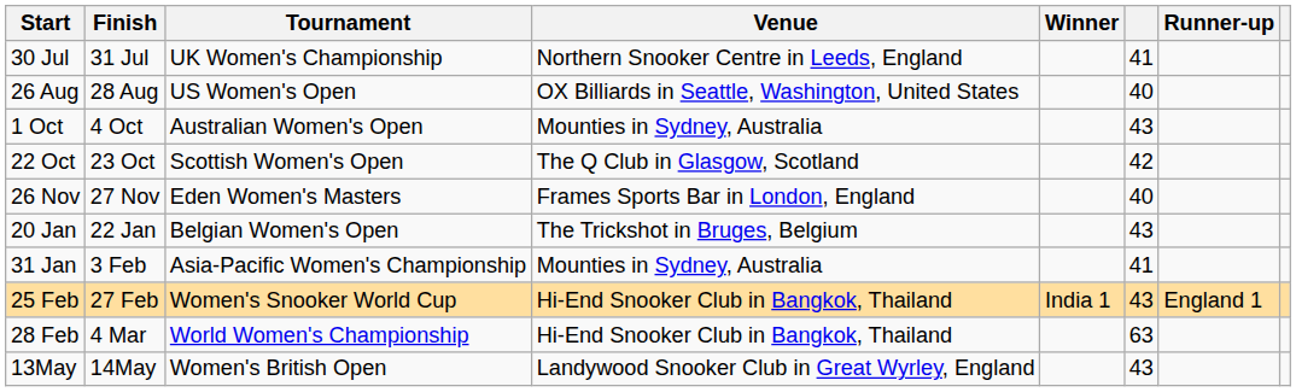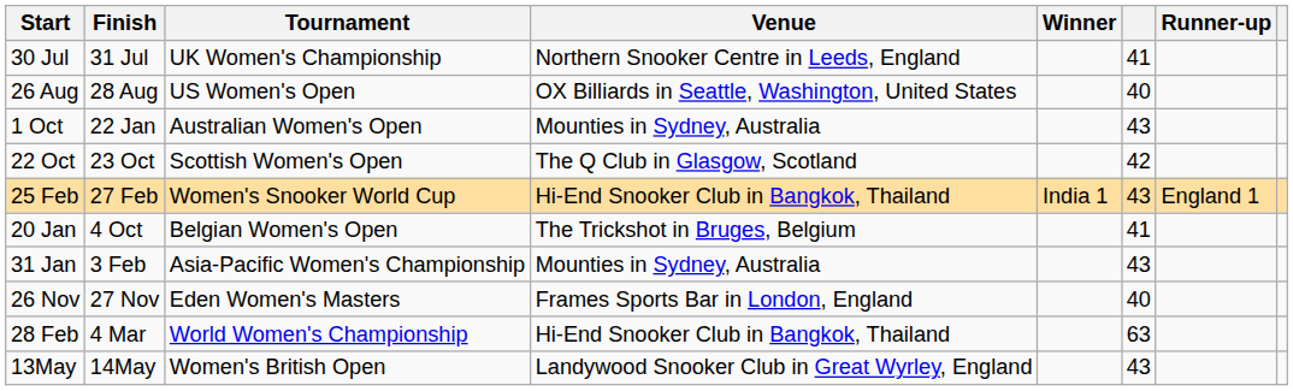 <table class="wikitable" style="font-size: 90%">
 <tr>
 <th>Start</th>
 <th>Finish</th>
 <th>Tournament</th>
 <th>Venue</th>
 <th>Winner</th>
 <th></th>
 <th>Runner-up</th>
 <th></th>
 </tr>
 <tr>
 <td>30 Jul</td>
 <td>31 Jul</td>
 <td>UK Women's Championship</td>
 <td>Northern Snooker Centre in <a href='#'>Leeds</a>, England</td>
 <td></td>
 <td style="text-align:center;">41</td>
 <td></td>
 <td style="text-align:center;"></td>
 </tr>
 <tr>
 <td>26 Aug</td>
 <td>28 Aug</td>
 <td>US Women's Open</td>
 <td>OX Billiards in <a href='#'>Seattle</a>, <a href='#'>Washington</a>, United States</td>
 <td></td>
 <td style="text-align:center;">40</td>
 <td></td>
 <td style="text-align:center;"></td>
 </tr>
 <tr>
 <td>1 Oct</td>
-<td>4 Oct</td>
+<td>22 Jan</td>
 <td>Australian Women's Open</td>
 <td>Mounties in <a href='#'>Sydney</a>, Australia</td>
 <td></td>
 <td style="text-align:center;">43</td>
 <td></td>
 <td style="text-align:center;"></td>
 </tr>
 <tr>
 <td>22 Oct</td>
 <td>23 Oct</td>
 <td>Scottish Women's Open</td>
 <td data-sort-value="Q Club">The Q Club in <a href='#'>Glasgow</a>, Scotland</td>
 <td></td>
 <td style="text-align:center;">42</td>
 <td></td>
 <td style="text-align:center;"></td>
 </tr>
-<tr>
-<td>26 Nov</td>
-<td>27 Nov</td>
-<td>Eden Women's Masters</td>
-<td>Frames Sports Bar in <a href='#'>London</a>, England</td>
-<td></td>
-<td style="text-align:center;">40</td>
-<td></td>
+<tr style="background:#ffdf9f;">
+<td>25 Feb</td>
+<td>27 Feb</td>
+<td>Women's Snooker World Cup</td>
+<td>Hi-End Snooker Club in <a href='#'>Bangkok</a>, Thailand</td>
+<td> India 1</td>
+<td style="text-align:center;">43</td>
+<td> England 1</td>
 <td style="text-align:center;"></td>
 </tr>
 <tr>
 <td>20 Jan</td>
-<td>22 Jan</td>
+<td>4 Oct</td>
 <td>Belgian Women's Open</td>
 <td data-sort-value="Trickshot">The Trickshot in <a href='#'>Bruges</a>, Belgium</td>
 <td></td>
-<td style="text-align:center;">43</td>
+<td style="text-align:center;">41</td>
 <td></td>
 <td style="text-align:center;"></td>
 </tr>
 <tr>
 <td>31 Jan</td>
 <td>3 Feb</td>
 <td>Asia-Pacific Women's Championship</td>
 <td>Mounties in <a href='#'>Sydney</a>, Australia</td>
 <td></td>
-<td style="text-align:center;">41</td>
+<td style="text-align:center;">43</td>
 <td></td>
 <td style="text-align:center;"></td>
 </tr>
-<tr style="background:#ffdf9f;">
-<td>25 Feb</td>
-<td>27 Feb</td>
-<td>Women's Snooker World Cup</td>
-<td>Hi-End Snooker Club in <a href='#'>Bangkok</a>, Thailand</td>
-<td> India 1</td>
-<td style="text-align:center;">43</td>
-<td> England 1</td>
+<tr>
+<td>26 Nov</td>
+<td>27 Nov</td>
+<td>Eden Women's Masters</td>
+<td>Frames Sports Bar in <a href='#'>London</a>, England</td>
+<td></td>
+<td style="text-align:center;">40</td>
+<td></td>
 <td style="text-align:center;"></td>
 </tr>
 <tr>
 <td>28 Feb</td>
 <td>4 Mar</td>
 <td><a href='#'>World Women's Championship</a></td>
 <td>Hi-End Snooker Club in <a href='#'>Bangkok</a>, Thailand</td>
 <td></td>
 <td style="text-align:center;">63</td>
 <td></td>
 <td style="text-align:center;"></td>
 </tr>
 <tr>
 <td>13May</td>
 <td>14May</td>
 <td>Women's British Open</td>
 <td>Landywood Snooker Club in <a href='#'>Great Wyrley</a>, England</td>
 <td></td>
 <td style="text-align:center;">43</td>
 <td></td>
 <td style="text-align:center;"></td>
 </tr>
 </table>
